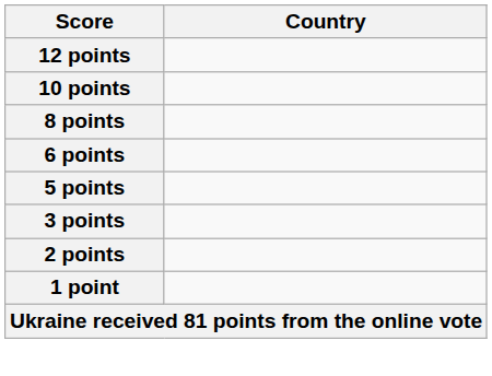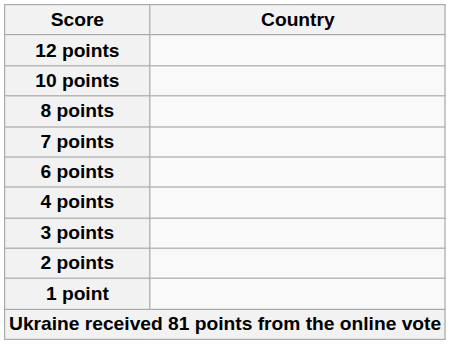 <table class="wikitable">
 <tr>
 <th scope="col" width="33%">Score</th>
 <th scope="col">Country</th>
 </tr>
 <tr>
 <th scope="row">12 points</th>
 <td></td>
 </tr>
 <tr>
 <th scope="row">10 points</th>
 <td></td>
 </tr>
 <tr>
 <th scope="row">8 points</th>
 <td></td>
 </tr>
 <tr>
+<th scope="row">7 points</th>
+<td></td>
+</tr>
+<tr>
 <th scope="row">6 points</th>
 <td></td>
 </tr>
 <tr>
-<th scope="row">5 points</th>
-<td></td>
+<th scope="row">4 points</th>
+<td {{ubl></td>
 </tr>
 <tr>
 <th scope="row">3 points</th>
 <td></td>
 </tr>
 <tr>
 <th scope="row">2 points</th>
 <td></td>
 </tr>
 <tr>
 <th scope="row">1 point</th>
 <td></td>
 </tr>
 <tr>
 <th colspan="2">Ukraine received 81 points from the online vote</th>
 </tr>
 </table>
